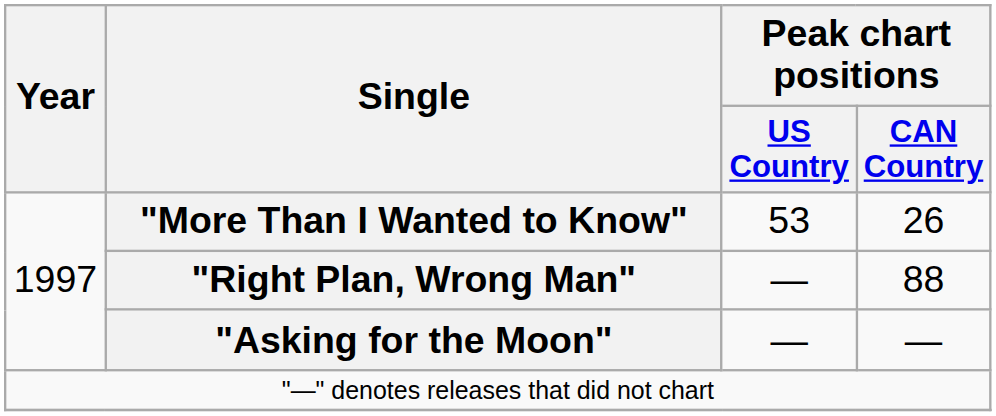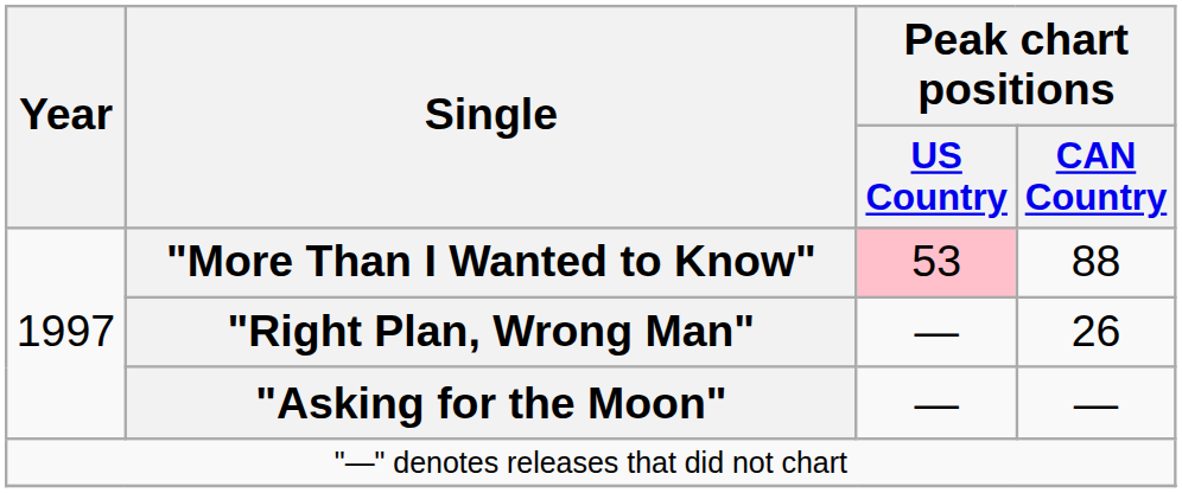 <table class="wikitable plainrowheaders" style="text-align:center;">
 <tr>
 <th rowspan="2">Year</th>
 <th rowspan="2" style="width:16em;">Single</th>
 <th colspan="2">Peak chart<br>positions</th>
 </tr>
 <tr style="font-size:smaller;">
 <th width="45"><a href='#'>US Country</a></th>
 <th width="45"><a href='#'>CAN Country</a></th>
 </tr>
 <tr>
 <td rowspan="3">1997</td>
 <th scope="row">"More Than I Wanted to Know"</th>
-<td>53</td>
-<td>26</td>
+<td style="background: pink;">53</td>
+<td>88</td>
 </tr>
 <tr>
 <th scope="row">"Right Plan, Wrong Man"</th>
 <td>—</td>
-<td>88</td>
+<td>26</td>
 </tr>
 <tr>
 <th scope="row">"Asking for the Moon"</th>
 <td>—</td>
 <td>—</td>
 </tr>
 <tr>
 <td colspan="5" style="font-size:8pt">"—" denotes releases that did not chart</td>
 </tr>
 <tr>
 </tr>
 </table>
